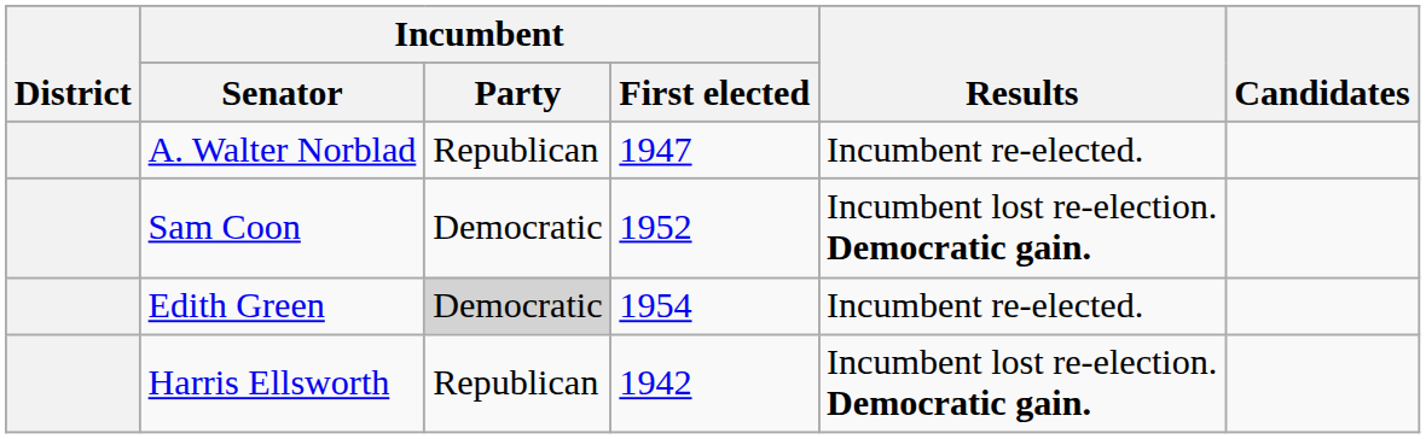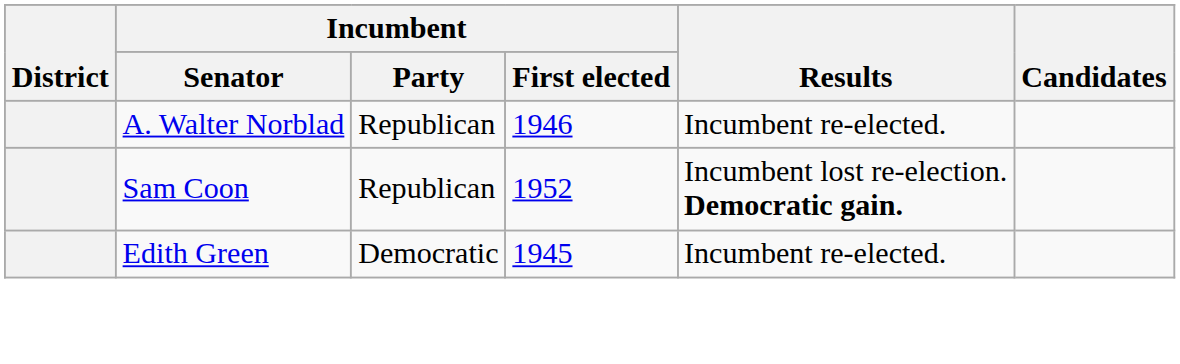 <table class=wikitable>
 <tr valign=bottom>
 <th rowspan=2>District</th>
 <th colspan=3>Incumbent</th>
 <th rowspan=2>Results</th>
 <th rowspan=2>Candidates</th>
 </tr>
 <tr>
 <th>Senator</th>
 <th>Party</th>
 <th>First elected</th>
 </tr>
 <tr>
 <th></th>
 <td><a href='#'>A. Walter Norblad</a></td>
 <td>Republican</td>
-<td><a href='#'>1947</a></td>
+<td><a href='#'>1946</a></td>
 <td>Incumbent re-elected.</td>
 <td nowrap></td>
 </tr>
 <tr>
 <th></th>
 <td><a href='#'>Sam Coon</a></td>
-<td>Democratic</td>
+<td>Republican</td>
 <td><a href='#'>1952</a></td>
 <td>Incumbent lost re-election.<br><strong>Democratic gain.</strong></td>
 <td nowrap></td>
 </tr>
 <tr>
 <th></th>
 <td><a href='#'>Edith Green</a></td>
-<td style="background: lightgrey;">Democratic</td>
-<td><a href='#'>1954</a></td>
+<td>Democratic</td>
+<td><a href='#'>1945</a></td>
 <td>Incumbent re-elected.</td>
 <td nowrap></td>
 </tr>
-<tr>
-<th></th>
-<td><a href='#'>Harris Ellsworth</a></td>
-<td>Republican</td>
-<td><a href='#'>1942</a></td>
-<td>Incumbent lost re-election.<br><strong>Democratic gain.</strong></td>
-<td nowrap></td>
-</tr>
 </table>
